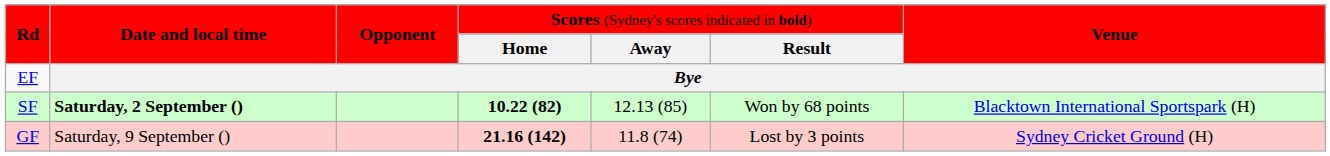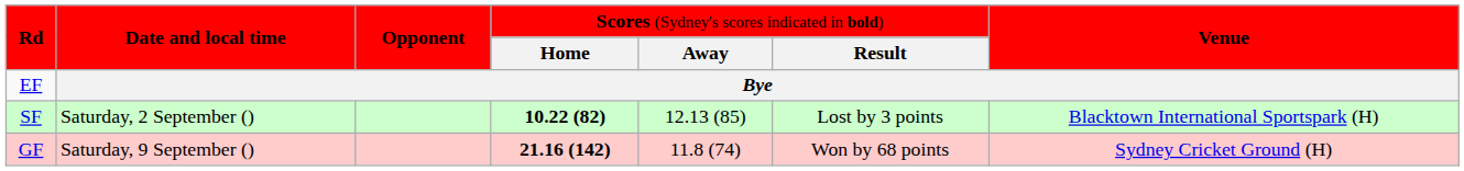 <table class="wikitable" style="font-size:90%; text-align:center; width: 85%; margin-left: auto; margin-right: auto;">
 <tr style="background:#FF0000;">
 <td rowspan=2><span><strong>Rd</strong></span></td>
 <td rowspan=2><span><strong>Date and local time</strong></span></td>
 <td rowspan=2><span><strong>Opponent</strong></span></td>
 <td colspan=3><span><strong>Scores</strong> <small>(Sydney's scores indicated in <strong>bold</strong>)</small></span></td>
 <td rowspan=2><span><strong>Venue</strong></span></td>
 </tr>
 <tr>
 <th><span>Home</span></th>
 <th><span>Away</span></th>
 <th><span>Result</span></th>
 </tr>
 <tr>
 <td><a href='#'>EF</a></td>
 <th colspan=6><span><em>Bye</em></span></th>
 </tr>
 <tr style="background:#cfc;">
 <td><a href='#'>SF</a></td>
-<td align=left><strong>Saturday, 2 September ()</strong></td>
+<td align=left>Saturday, 2 September ()</td>
 <td align=left></td>
 <td><strong>10.22 (82)</strong></td>
 <td>12.13 (85)</td>
-<td>Won by 68 points</td>
+<td>Lost by 3 points</td>
 <td><a href='#'>Blacktown International Sportspark</a> (H)</td>
 </tr>
 <tr style="background:#fcc;">
 <td><a href='#'>GF</a></td>
 <td align=left>Saturday, 9 September ()</td>
 <td align=left></td>
 <td><strong>21.16 (142)</strong></td>
 <td>11.8 (74)</td>
-<td>Lost by 3 points</td>
+<td>Won by 68 points</td>
 <td><a href='#'>Sydney Cricket Ground</a> (H)</td>
 </tr>
 </table>
